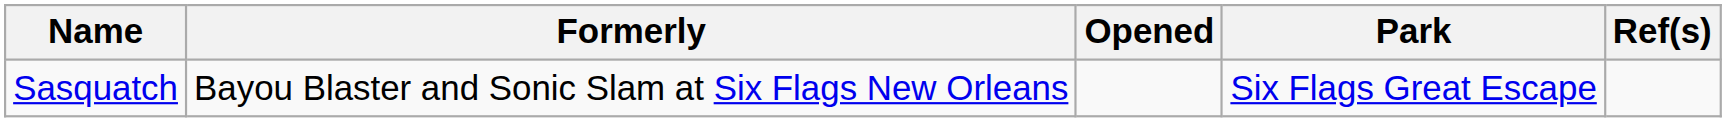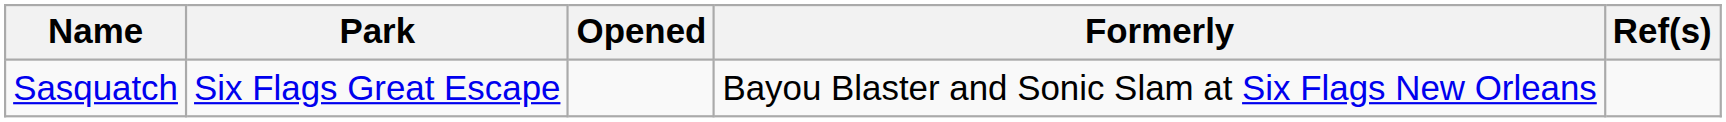 <table class="wikitable">
 <tr>
 <th>Name</th>
+<th>Park</th>
+<th>Opened</th>
 <th>Formerly</th>
-<th>Opened</th>
-<th>Park</th>
 <th>Ref(s)</th>
 </tr>
 <tr>
 <td><a href='#'>Sasquatch</a></td>
+<td><a href='#'>Six Flags Great Escape</a></td>
+<td></td>
 <td>Bayou Blaster and Sonic Slam at <a href='#'>Six Flags New Orleans</a></td>
-<td></td>
-<td><a href='#'>Six Flags Great Escape</a></td>
 <td></td>
 </tr>
 </table>
